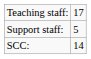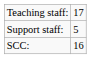 <table class="wikitable">
 <tr>
 <td>Teaching staff:</td>
 <td>17</td>
 </tr>
 <tr>
 <td>Support staff:</td>
 <td>5</td>
 </tr>
 <tr>
 <td>SCC:</td>
-<td>14</td>
+<td>16</td>
 </tr>
 </table>
